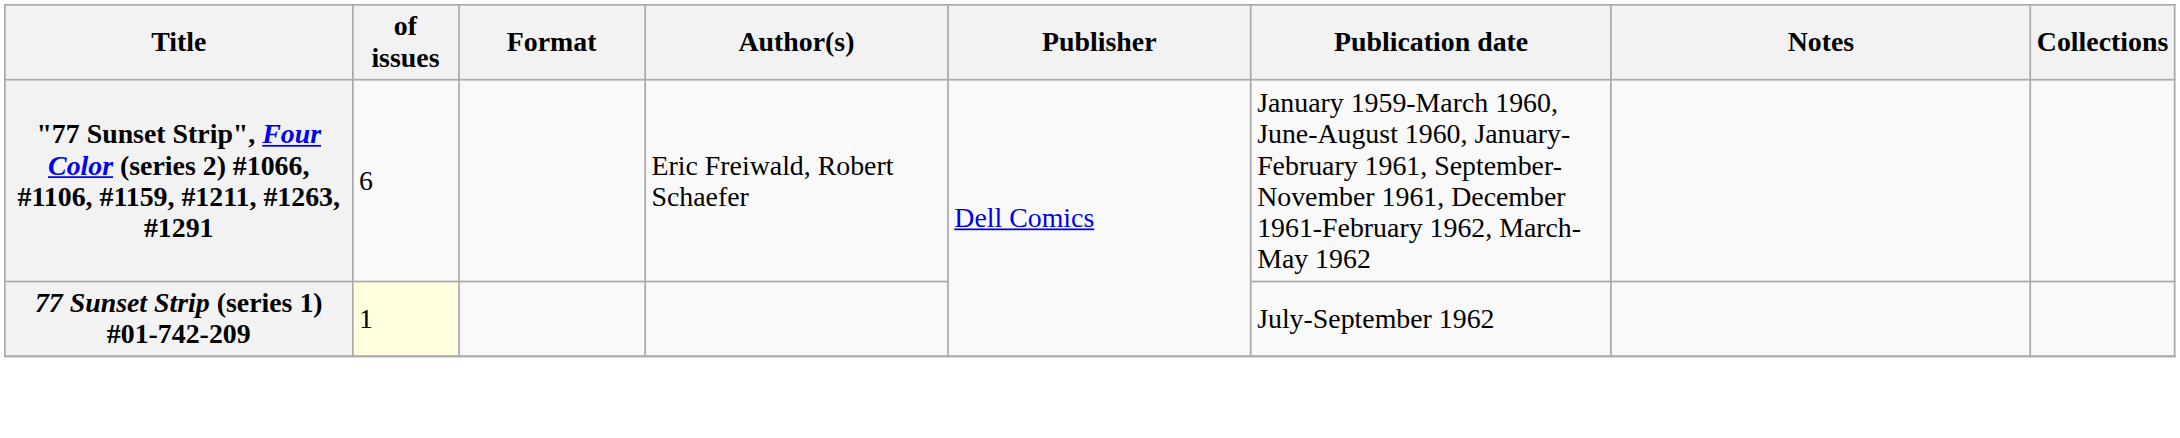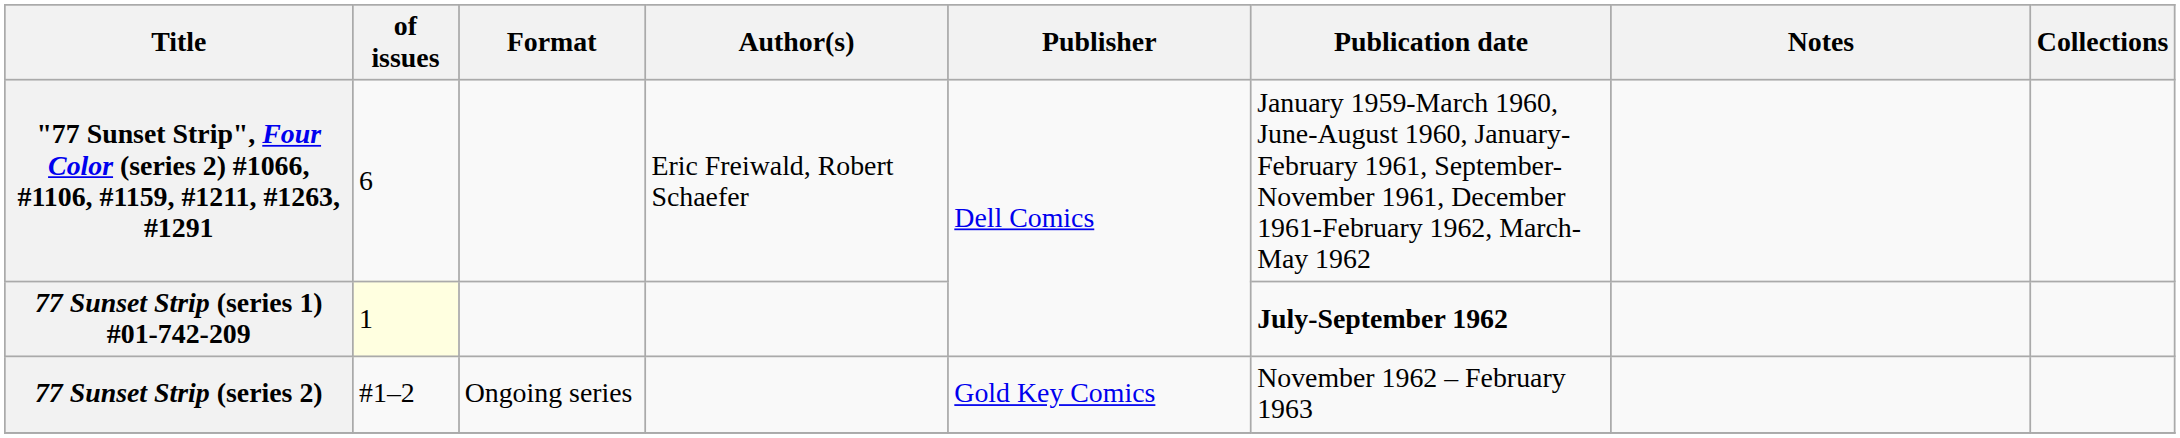 <table class="wikitable">
 <tr>
 <th>Title</th>
 <th style="width:40pt"> of issues</th>
 <th style="width:75pt">Format</th>
 <th style="width:125pt">Author(s)</th>
 <th style="width:125pt">Publisher</th>
 <th style="width:150pt">Publication date</th>
 <th style="width:175pt">Notes</th>
 <th>Collections</th>
 </tr>
 <tr>
 <th>"77 Sunset Strip", <em><a href='#'>Four Color</a></em> (series 2) #1066, #1106, #1159, #1211, #1263, #1291</th>
 <td>6</td>
 <td></td>
 <td>Eric Freiwald, Robert Schaefer</td>
 <td rowspan="2"><a href='#'>Dell Comics</a></td>
 <td>January 1959-March 1960, June-August 1960, January-February 1961, September-November 1961, December 1961-February 1962, March-May 1962</td>
 <td></td>
 <td></td>
 </tr>
 <tr>
 <th><em>77 Sunset Strip</em> (series 1) #01-742-209</th>
 <td style="background: lightyellow;">1</td>
 <td></td>
 <td></td>
-<td>July-September 1962</td>
+<td><strong>July-September 1962</strong></td>
+<td></td>
+<td></td>
+</tr>
+<tr>
+<th><em>77 Sunset Strip</em> (series 2)</th>
+<td>#1–2</td>
+<td>Ongoing series</td>
+<td></td>
+<td><a href='#'>Gold Key Comics</a></td>
+<td>November 1962 – February 1963</td>
 <td></td>
 <td></td>
 </tr>
 <tr>
 </tr>
 </table>
